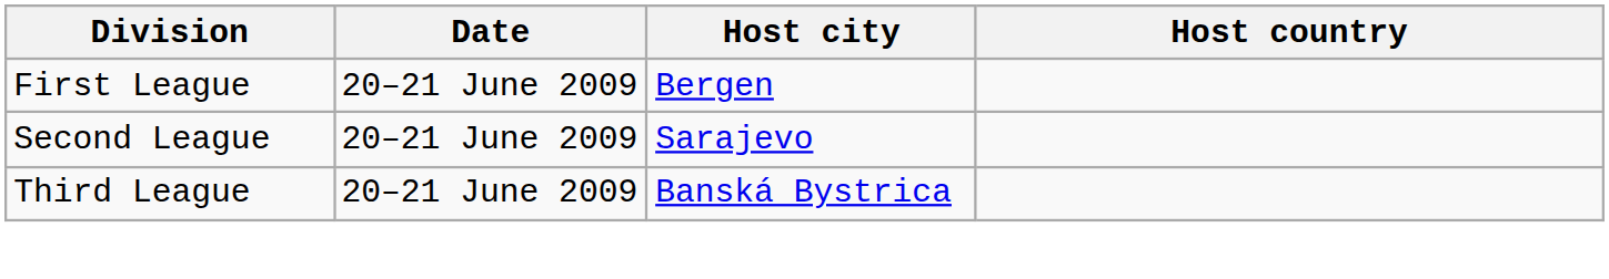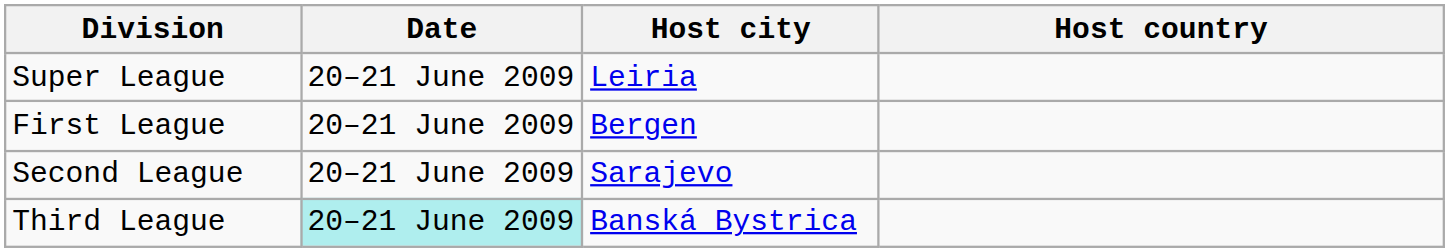 <table class="wikitable" width=50%>
 <tr>
 <th width=10%>Division</th>
 <th width=10%>Date</th>
 <th width=10%>Host city</th>
 <th width=20%>Host country</th>
+</tr>
+<tr>
+<td>Super League</td>
+<td>20–21 June 2009</td>
+<td><a href='#'>Leiria</a></td>
+<td></td>
 </tr>
 <tr>
 <td>First League</td>
 <td>20–21 June 2009</td>
 <td><a href='#'>Bergen</a></td>
 <td></td>
 </tr>
 <tr>
 <td>Second League</td>
 <td>20–21 June 2009</td>
 <td><a href='#'>Sarajevo</a></td>
 <td></td>
 </tr>
 <tr>
 <td>Third League</td>
-<td>20–21 June 2009</td>
+<td style="background: paleturquoise;">20–21 June 2009</td>
 <td><a href='#'>Banská Bystrica</a></td>
 <td></td>
 </tr>
 </table>
